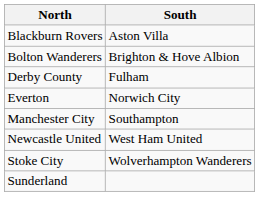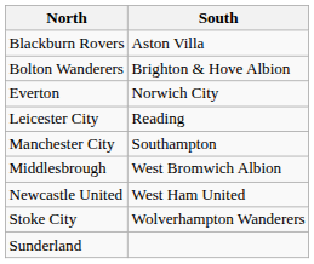 <table class="wikitable">
 <tr>
 <th>North</th>
 <th>South</th>
 </tr>
 <tr>
 <td>Blackburn Rovers</td>
 <td>Aston Villa</td>
 </tr>
 <tr>
 <td>Bolton Wanderers</td>
 <td>Brighton & Hove Albion</td>
 </tr>
 <tr>
-<td>Derby County</td>
-<td>Fulham</td>
-</tr>
-<tr>
 <td>Everton</td>
 <td>Norwich City</td>
 </tr>
 <tr>
+<td>Leicester City</td>
+<td>Reading</td>
+</tr>
+<tr>
 <td>Manchester City</td>
 <td>Southampton</td>
+</tr>
+<tr>
+<td>Middlesbrough</td>
+<td>West Bromwich Albion</td>
 </tr>
 <tr>
 <td>Newcastle United</td>
 <td>West Ham United</td>
 </tr>
 <tr>
 <td>Stoke City</td>
 <td>Wolverhampton Wanderers</td>
 </tr>
 <tr>
 <td>Sunderland</td>
 <td></td>
 </tr>
 </table>
